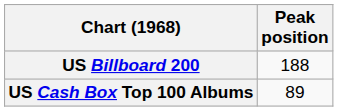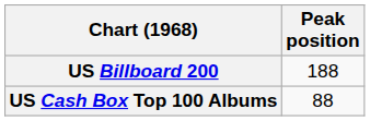 <table class="wikitable plainrowheaders">
 <tr>
 <th scope="col">Chart (1968)</th>
 <th scope="col">Peak<br>position</th>
 </tr>
 <tr>
 <th scope="row">US <a href='#'><em>Billboard</em> 200</a></th>
 <td align="center">188</td>
 </tr>
 <tr>
 <th scope="row">US <em><a href='#'>Cash Box</a></em> Top 100 Albums</th>
-<td align="center">89</td>
+<td align="center">88</td>
 </tr>
 </table>
